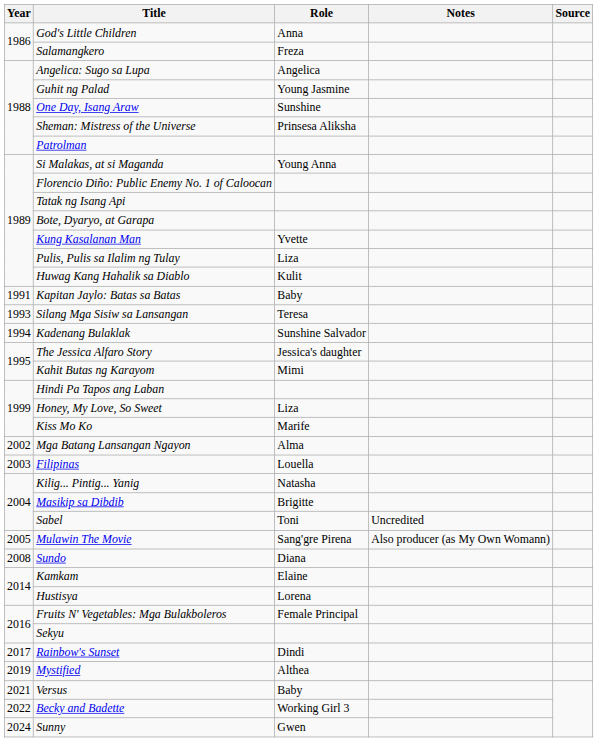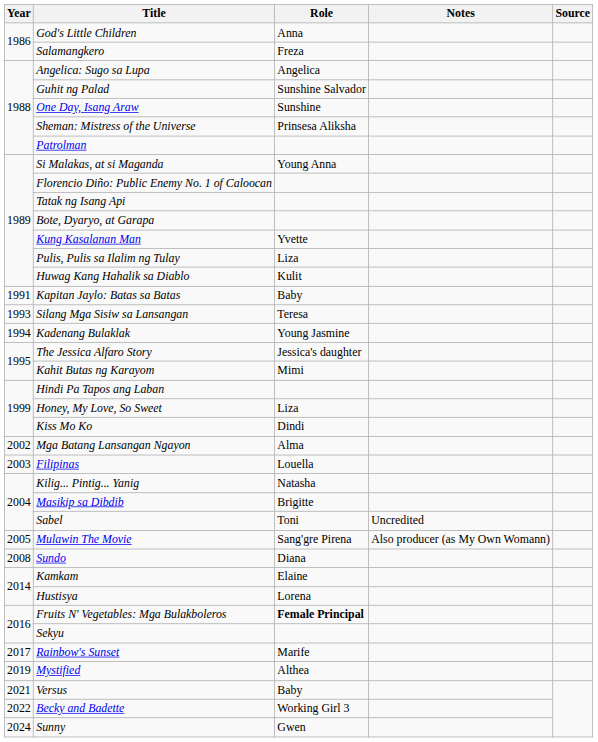 <table class="wikitable sortable">
 <tr>
 <th>Year</th>
 <th>Title</th>
 <th>Role</th>
 <th class="unsortable">Notes</th>
 <th class="unsortable">Source</th>
 </tr>
 <tr>
 <td rowspan="2">1986</td>
 <td><em>God's Little Children</em></td>
 <td>Anna</td>
 <td></td>
 <td></td>
 </tr>
 <tr>
 <td><em>Salamangkero</em></td>
 <td>Freza</td>
 <td></td>
 <td></td>
 </tr>
 <tr>
 <td rowspan="5">1988</td>
 <td><em>Angelica: Sugo sa Lupa</em></td>
 <td>Angelica</td>
 <td></td>
 <td></td>
 </tr>
 <tr>
 <td><em>Guhit ng Palad</em></td>
-<td>Young Jasmine</td>
+<td>Sunshine Salvador</td>
 <td></td>
 <td></td>
 </tr>
 <tr>
 <td><em><a href='#'>One Day, Isang Araw</a></em></td>
 <td>Sunshine</td>
 <td></td>
 <td></td>
 </tr>
 <tr>
 <td><em>Sheman: Mistress of the Universe</em></td>
 <td>Prinsesa Aliksha</td>
 <td></td>
 <td></td>
 </tr>
 <tr>
 <td><em><a href='#'>Patrolman</a></em></td>
 <td></td>
 <td></td>
 <td></td>
 </tr>
 <tr>
 <td rowspan="7">1989</td>
 <td><em>Si Malakas, at si Maganda</em></td>
 <td>Young Anna</td>
 <td></td>
 <td></td>
 </tr>
 <tr>
 <td><em>Florencio Diño: Public Enemy No. 1 of Caloocan</em></td>
 <td></td>
 <td></td>
 <td></td>
 </tr>
 <tr>
 <td><em>Tatak ng Isang Api</em></td>
 <td></td>
 <td></td>
 <td></td>
 </tr>
 <tr>
 <td><em>Bote, Dyaryo, at Garapa</em></td>
 <td></td>
 <td></td>
 <td></td>
 </tr>
 <tr>
 <td><em><a href='#'>Kung Kasalanan Man</a></em></td>
 <td>Yvette</td>
 <td></td>
 <td></td>
 </tr>
 <tr>
 <td><em>Pulis, Pulis sa Ilalim ng Tulay</em></td>
 <td>Liza</td>
 <td></td>
 <td></td>
 </tr>
 <tr>
 <td><em>Huwag Kang Hahalik sa Diablo</em></td>
 <td>Kulit</td>
 <td></td>
 <td></td>
 </tr>
 <tr>
 <td>1991</td>
 <td><em>Kapitan Jaylo: Batas sa Batas</em> </td>
 <td>Baby</td>
 <td></td>
 <td></td>
 </tr>
 <tr>
 <td>1993</td>
 <td><em>Silang Mga Sisiw sa Lansangan</em></td>
 <td>Teresa</td>
 <td></td>
 <td></td>
 </tr>
 <tr>
 <td>1994</td>
 <td><em>Kadenang Bulaklak</em></td>
-<td>Sunshine Salvador</td>
+<td>Young Jasmine</td>
 <td></td>
 <td></td>
 </tr>
 <tr>
 <td rowspan="2">1995</td>
 <td><em>The Jessica Alfaro Story</em></td>
 <td>Jessica's daughter</td>
 <td></td>
 <td></td>
 </tr>
 <tr>
 <td><em>Kahit Butas ng Karayom</em></td>
 <td>Mimi</td>
 <td></td>
 <td></td>
 </tr>
 <tr>
 <td rowspan="3">1999</td>
 <td><em>Hindi Pa Tapos ang Laban</em></td>
 <td></td>
 <td></td>
 <td></td>
 </tr>
 <tr>
 <td><em>Honey, My Love, So Sweet</em></td>
 <td>Liza</td>
 <td></td>
 <td></td>
 </tr>
 <tr>
 <td><em>Kiss Mo Ko</em></td>
-<td>Marife</td>
+<td>Dindi</td>
 <td></td>
 <td></td>
 </tr>
 <tr>
 <td>2002</td>
 <td><em>Mga Batang Lansangan Ngayon</em></td>
 <td>Alma</td>
 <td></td>
 <td></td>
 </tr>
 <tr>
 <td>2003</td>
 <td><em><a href='#'>Filipinas</a></em></td>
 <td>Louella</td>
 <td></td>
 <td></td>
 </tr>
 <tr>
 <td rowspan="3">2004</td>
 <td><em>Kilig... Pintig... Yanig</em></td>
 <td>Natasha</td>
 <td></td>
 <td></td>
 </tr>
 <tr>
 <td><em><a href='#'>Masikip sa Dibdib</a></em></td>
 <td>Brigitte</td>
 <td></td>
 <td></td>
 </tr>
 <tr>
 <td><em>Sabel</em></td>
 <td>Toni</td>
 <td>Uncredited</td>
 <td></td>
 </tr>
 <tr>
 <td>2005</td>
 <td><em><a href='#'>Mulawin The Movie</a></em></td>
 <td>Sang'gre Pirena</td>
 <td>Also producer (as My Own Womann)</td>
 <td></td>
 </tr>
 <tr>
 <td>2008</td>
 <td><em><a href='#'>Sundo</a></em></td>
 <td>Diana</td>
 <td></td>
 <td></td>
 </tr>
 <tr>
 <td rowspan="2">2014</td>
 <td><em>Kamkam</em></td>
 <td>Elaine</td>
 <td></td>
 <td></td>
 </tr>
 <tr>
 <td><em>Hustisya</em></td>
 <td>Lorena</td>
 <td></td>
 <td></td>
 </tr>
 <tr>
 <td rowspan="2">2016</td>
 <td><em>Fruits N' Vegetables: Mga Bulakboleros</em></td>
-<td>Female Principal</td>
+<td><strong>Female Principal</strong></td>
 <td></td>
 <td></td>
 </tr>
 <tr>
 <td><em>Sekyu</em></td>
 <td></td>
 <td></td>
 <td></td>
 </tr>
 <tr>
 <td>2017</td>
 <td><em><a href='#'>Rainbow's Sunset</a></em></td>
-<td>Dindi</td>
+<td>Marife</td>
 <td></td>
 <td></td>
 </tr>
 <tr>
 <td>2019</td>
 <td><em><a href='#'>Mystified</a></em></td>
 <td>Althea</td>
 <td></td>
 <td></td>
 </tr>
 <tr>
 <td>2021</td>
 <td><em>Versus</em></td>
 <td>Baby</td>
 <td></td>
 </tr>
 <tr>
 <td>2022</td>
 <td><em><a href='#'>Becky and Badette</a></em></td>
 <td>Working Girl 3</td>
 <td></td>
 </tr>
 <tr>
 <td>2024</td>
 <td><em>Sunny</em></td>
 <td>Gwen</td>
 <td></td>
 </tr>
 </table>
